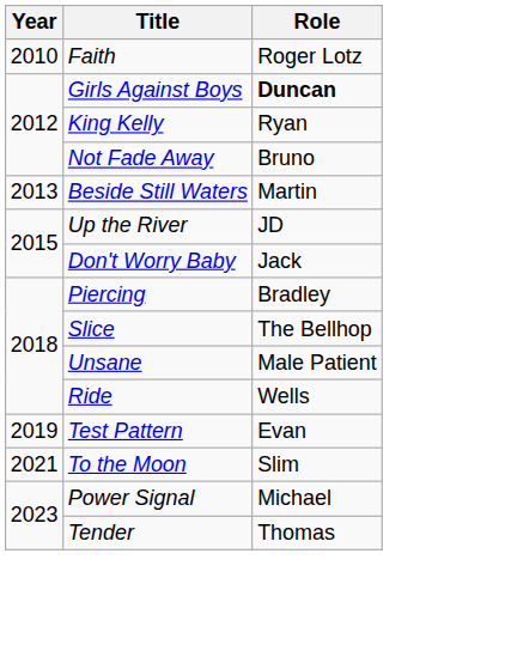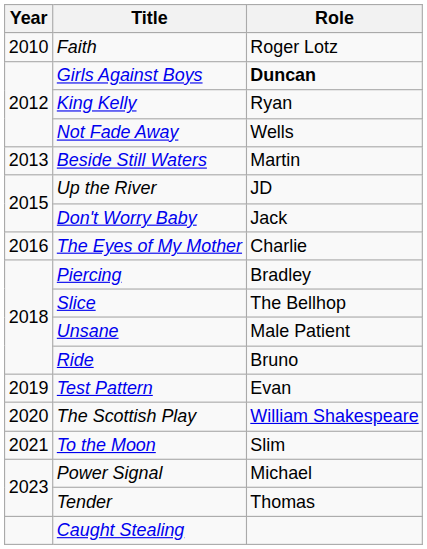 <table class="wikitable sortable">
 <tr>
 <th>Year</th>
 <th>Title</th>
 <th>Role</th>
 </tr>
 <tr>
 <td>2010</td>
 <td><em>Faith</em></td>
 <td>Roger Lotz</td>
 </tr>
 <tr>
 <td rowspan="3">2012</td>
 <td><a href='#'><em>Girls Against Boys</em></a></td>
 <td><strong>Duncan</strong></td>
 </tr>
 <tr>
 <td><a href='#'><em>King Kelly</em></a></td>
 <td>Ryan</td>
 </tr>
 <tr>
 <td><a href='#'><em>Not Fade Away</em></a></td>
-<td>Bruno</td>
+<td>Wells</td>
 </tr>
 <tr>
 <td>2013</td>
 <td><a href='#'><em>Beside Still Waters</em></a></td>
 <td>Martin</td>
 </tr>
 <tr>
 <td rowspan="2">2015</td>
 <td><em>Up the River</em></td>
 <td>JD</td>
 </tr>
 <tr>
 <td><a href='#'><em>Don't Worry Baby</em></a></td>
 <td>Jack</td>
 </tr>
 <tr>
+<td>2016</td>
+<td><em><a href='#'>The Eyes of My Mother</a></em></td>
+<td>Charlie</td>
+</tr>
+<tr>
 <td rowspan="4">2018</td>
 <td><em><a href='#'>Piercing</a></em></td>
 <td>Bradley</td>
 </tr>
 <tr>
 <td><em><a href='#'>Slice</a></em></td>
 <td>The Bellhop</td>
 </tr>
 <tr>
 <td><em><a href='#'>Unsane</a></em></td>
 <td>Male Patient</td>
 </tr>
 <tr>
 <td><em><a href='#'>Ride</a></em></td>
-<td>Wells</td>
+<td>Bruno</td>
 </tr>
 <tr>
 <td>2019</td>
 <td><em><a href='#'>Test Pattern</a></em></td>
 <td>Evan</td>
+</tr>
+<tr>
+<td>2020</td>
+<td><em>The Scottish Play</em></td>
+<td><a href='#'>William Shakespeare</a></td>
 </tr>
 <tr>
 <td>2021</td>
 <td><em><a href='#'>To the Moon</a></em></td>
 <td>Slim</td>
 </tr>
 <tr>
 <td rowspan="2">2023</td>
 <td><em>Power Signal</em></td>
 <td>Michael</td>
 </tr>
 <tr>
 <td><em>Tender</em></td>
 <td>Thomas</td>
 </tr>
+<tr>
+<td></td>
+<td><em><a href='#'>Caught Stealing</a></em></td>
+<td></td>
+</tr>
 </table>
